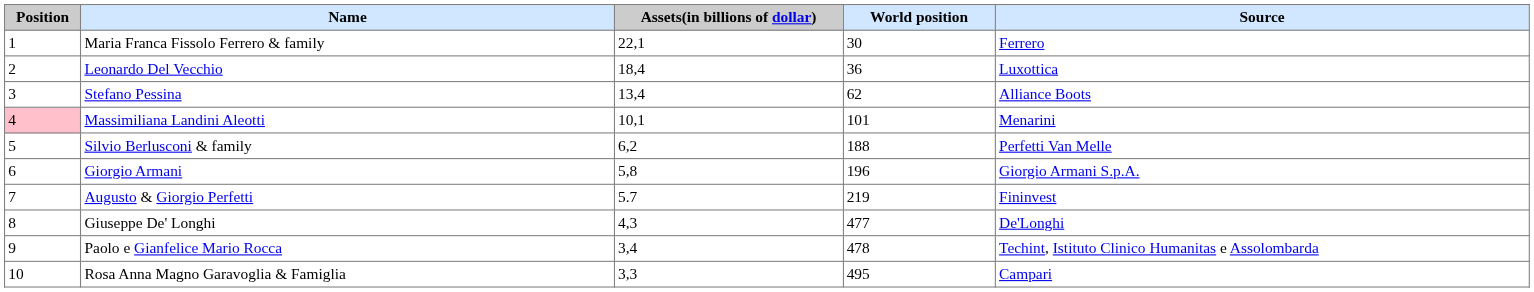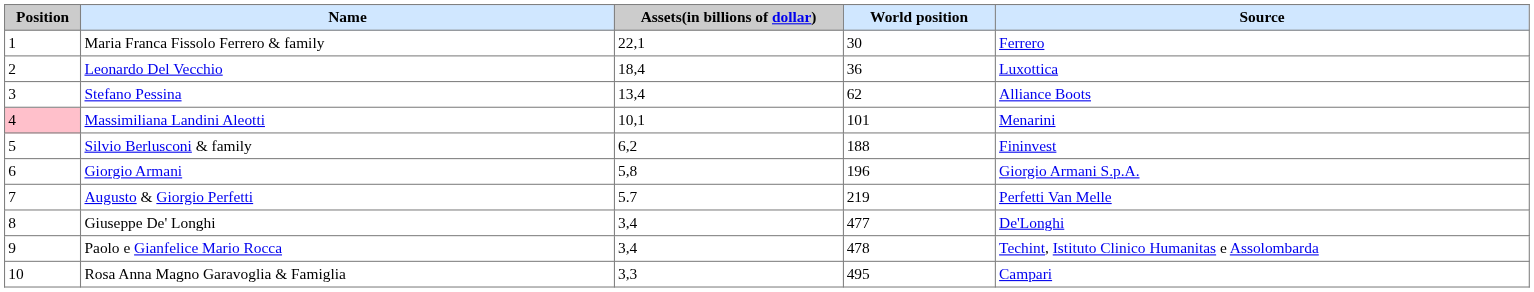 <table border=1 style="border-collapse:collapse; font-size:90%;" cellpadding=3 cellspacing=0 width=90%>
 <tr>
 <td align="center" bgcolor="#CCCCCC" width="5%"><strong>Position</strong></td>
 <td bgcolor="#D0E7FF" align="center" width="35%"><strong>Name</strong></td>
 <td bgcolor="#cccccc" align="center" width="15%"><strong>Assets(in billions of <a href='#'>dollar</a>)</strong></td>
 <td bgcolor="#D0E7FF" align="center" width="10%"><strong>World position</strong></td>
 <td bgcolor="#D0E7FF" align="center" width="35%"><strong>Source</strong></td>
 </tr>
 <tr>
 <td>1</td>
 <td>Maria Franca Fissolo Ferrero & family</td>
 <td>22,1</td>
 <td>30</td>
 <td><a href='#'>Ferrero</a></td>
 </tr>
 <tr>
 <td>2</td>
 <td><a href='#'>Leonardo Del Vecchio</a></td>
 <td>18,4</td>
 <td>36</td>
 <td><a href='#'>Luxottica</a></td>
 </tr>
 <tr>
 <td>3</td>
 <td><a href='#'>Stefano Pessina</a></td>
 <td>13,4</td>
 <td>62</td>
 <td><a href='#'>Alliance Boots</a></td>
 </tr>
 <tr>
 <td style="background: pink;">4</td>
 <td><a href='#'>Massimiliana Landini Aleotti</a></td>
 <td>10,1</td>
 <td>101</td>
 <td><a href='#'>Menarini</a></td>
 </tr>
 <tr>
 <td>5</td>
 <td><a href='#'>Silvio Berlusconi</a> & family</td>
 <td>6,2</td>
 <td>188</td>
-<td><a href='#'>Perfetti Van Melle</a></td>
+<td><a href='#'>Fininvest</a></td>
 </tr>
 <tr>
 <td>6</td>
 <td><a href='#'>Giorgio Armani</a></td>
 <td>5,8</td>
 <td>196</td>
 <td><a href='#'>Giorgio Armani S.p.A.</a></td>
 </tr>
 <tr>
 <td>7</td>
 <td><a href='#'>Augusto</a> & <a href='#'>Giorgio Perfetti</a></td>
 <td>5.7</td>
 <td>219</td>
-<td><a href='#'>Fininvest</a></td>
+<td><a href='#'>Perfetti Van Melle</a></td>
 </tr>
 <tr>
 <td>8</td>
 <td>Giuseppe De' Longhi</td>
-<td>4,3</td>
+<td>3,4</td>
 <td>477</td>
 <td><a href='#'>De'Longhi</a></td>
 </tr>
 <tr>
 <td>9</td>
 <td>Paolo e <a href='#'>Gianfelice Mario Rocca</a></td>
 <td>3,4</td>
 <td>478</td>
 <td><a href='#'>Techint</a>, <a href='#'>Istituto Clinico Humanitas</a> e <a href='#'>Assolombarda</a></td>
 </tr>
 <tr>
 <td>10</td>
 <td>Rosa Anna Magno Garavoglia & Famiglia</td>
 <td>3,3</td>
 <td>495</td>
 <td><a href='#'>Campari</a></td>
 </tr>
 </table>
